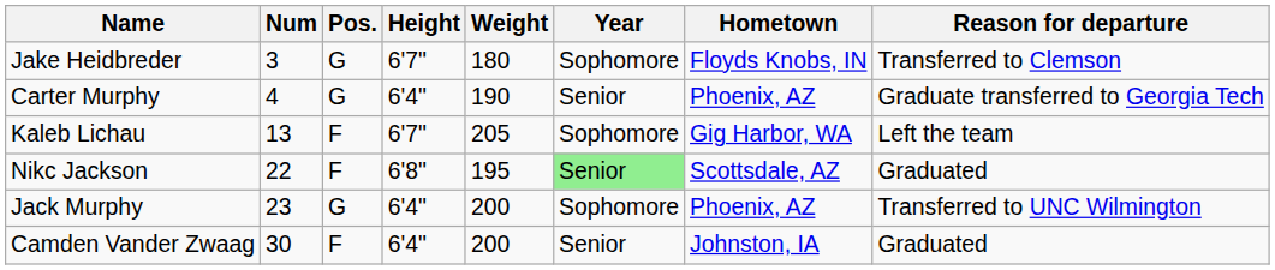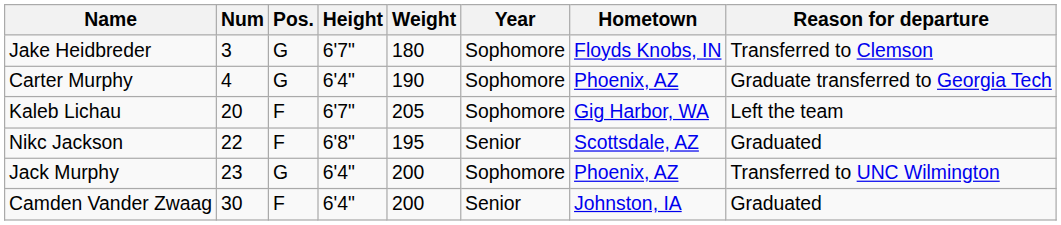 <table class="wikitable sortable" border="1">
 <tr>
 <th>Name</th>
 <th>Num</th>
 <th>Pos.</th>
 <th>Height</th>
 <th>Weight</th>
 <th>Year</th>
 <th>Hometown</th>
 <th class="unsortable">Reason for departure</th>
 </tr>
 <tr>
 <td>Jake Heidbreder</td>
 <td>3</td>
 <td>G</td>
 <td>6'7"</td>
 <td>180</td>
 <td>Sophomore</td>
 <td><a href='#'>Floyds Knobs, IN</a></td>
 <td>Transferred to <a href='#'>Clemson</a></td>
 </tr>
 <tr>
 <td>Carter Murphy</td>
 <td>4</td>
 <td>G</td>
 <td>6'4"</td>
 <td>190</td>
-<td>Senior</td>
+<td>Sophomore</td>
 <td><a href='#'>Phoenix, AZ</a></td>
 <td>Graduate transferred to <a href='#'>Georgia Tech</a></td>
 </tr>
 <tr>
 <td>Kaleb Lichau</td>
-<td>13</td>
+<td>20</td>
 <td>F</td>
 <td>6'7"</td>
 <td>205</td>
 <td>Sophomore</td>
 <td><a href='#'>Gig Harbor, WA</a></td>
 <td>Left the team</td>
 </tr>
 <tr>
 <td>Nikc Jackson</td>
 <td>22</td>
 <td>F</td>
 <td>6'8"</td>
 <td>195</td>
-<td style="background: lightgreen;">Senior</td>
+<td>Senior</td>
 <td><a href='#'>Scottsdale, AZ</a></td>
 <td>Graduated</td>
 </tr>
 <tr>
 <td>Jack Murphy</td>
 <td>23</td>
 <td>G</td>
 <td>6'4"</td>
 <td>200</td>
 <td>Sophomore</td>
 <td><a href='#'>Phoenix, AZ</a></td>
 <td>Transferred to <a href='#'>UNC Wilmington</a></td>
 </tr>
 <tr>
 <td>Camden Vander Zwaag</td>
 <td>30</td>
 <td>F</td>
 <td>6'4"</td>
 <td>200</td>
 <td>Senior</td>
 <td><a href='#'>Johnston, IA</a></td>
 <td>Graduated</td>
 </tr>
 </table>
